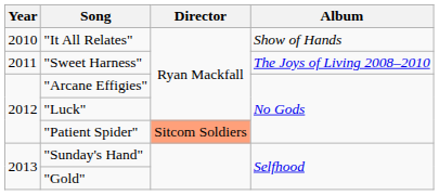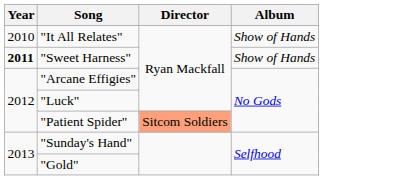 <table class="wikitable">
 <tr>
 <th>Year</th>
 <th>Song</th>
 <th>Director</th>
 <th>Album</th>
 </tr>
 <tr>
 <td>2010</td>
 <td>"It All Relates"</td>
 <td align="center" rowspan="4">Ryan Mackfall</td>
 <td><em>Show of Hands</em></td>
 </tr>
 <tr>
-<td>2011</td>
+<td><strong>2011</strong></td>
 <td>"Sweet Harness"</td>
-<td><em><a href='#'>The Joys of Living 2008–2010</a></em></td>
+<td><em>Show of Hands</em></td>
 </tr>
 <tr>
 <td rowspan="3">2012</td>
 <td>"Arcane Effigies"</td>
 <td rowspan="3"><em><a href='#'>No Gods</a></em></td>
 </tr>
 <tr>
 <td>"Luck"</td>
 </tr>
 <tr>
 <td>"Patient Spider"</td>
 <td style="background: lightsalmon;">Sitcom Soldiers</td>
 </tr>
 <tr>
 <td rowspan="2">2013</td>
 <td>"Sunday's Hand"</td>
 <td rowspan="2"></td>
 <td rowspan="2"><em><a href='#'>Selfhood</a></em></td>
 </tr>
 <tr>
 <td>"Gold"</td>
 </tr>
 </table>
